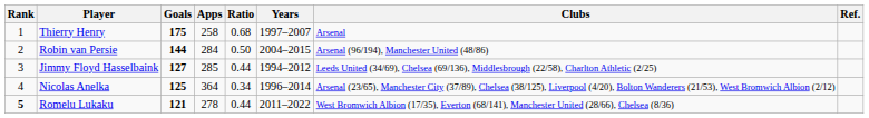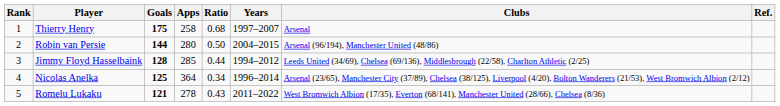 <table class="wikitable">
 <tr>
 <th>Rank</th>
 <th>Player</th>
 <th><abbr>Goals</abbr></th>
 <th><abbr>Apps</abbr></th>
 <th><abbr>Ratio</abbr></th>
 <th><abbr>Years</abbr></th>
 <th><abbr>Clubs</abbr></th>
 <th>Ref.</th>
 </tr>
 <tr>
 <td align="center">1</td>
 <td> <a href='#'>Thierry Henry</a></td>
 <td align="center"><strong>175</strong></td>
 <td align="center">258</td>
 <td align="center">0.68</td>
 <td>1997–2007</td>
 <td><small><a href='#'>Arsenal</a></small></td>
 <td></td>
 </tr>
 <tr>
 <td align="center">2</td>
 <td> <a href='#'>Robin van Persie</a></td>
 <td align="center"><strong>144</strong></td>
-<td align="center">284</td>
+<td align="center">280</td>
 <td align="center">0.50</td>
 <td>2004–2015</td>
 <td><small><a href='#'>Arsenal</a> (96/194), <a href='#'>Manchester United</a> (48/86)</small></td>
 <td></td>
 </tr>
 <tr>
 <td align="center">3</td>
 <td> <a href='#'>Jimmy Floyd Hasselbaink</a></td>
-<td align="center"><strong>127</strong></td>
+<td align="center"><strong>128</strong></td>
 <td align="center">285</td>
 <td align="center">0.44</td>
 <td>1994–2012</td>
 <td><small><a href='#'>Leeds United</a> (34/69), <a href='#'>Chelsea</a> (69/136), <a href='#'>Middlesbrough</a> (22/58), <a href='#'>Charlton Athletic</a> (2/25)</small></td>
 <td></td>
 </tr>
 <tr>
 <td align="center">4</td>
 <td> <a href='#'>Nicolas Anelka</a></td>
 <td align="center"><strong>125</strong></td>
 <td align="center">364</td>
 <td align="center">0.34</td>
 <td>1996–2014</td>
 <td><small><a href='#'>Arsenal</a> (23/65), <a href='#'>Manchester City</a> (37/89), <a href='#'>Chelsea</a> (38/125), <a href='#'>Liverpool</a> (4/20), <a href='#'>Bolton Wanderers</a> (21/53), <a href='#'>West Bromwich Albion</a> (2/12)</small></td>
 <td></td>
 </tr>
 <tr>
-<td align="center"><strong>5</strong></td>
+<td align="center">5</td>
 <td> <a href='#'>Romelu Lukaku</a></td>
 <td align="center"><strong>121</strong></td>
 <td align="center">278</td>
-<td align="center">0.44</td>
+<td align="center">0.43</td>
 <td>2011–2022</td>
 <td><small><a href='#'>West Bromwich Albion</a> (17/35), <a href='#'>Everton</a> (68/141), <a href='#'>Manchester United</a> (28/66), <a href='#'>Chelsea</a> (8/36)</small></td>
 <td></td>
 </tr>
 </table>
